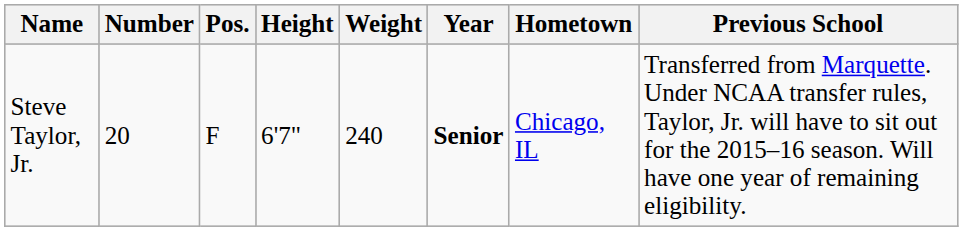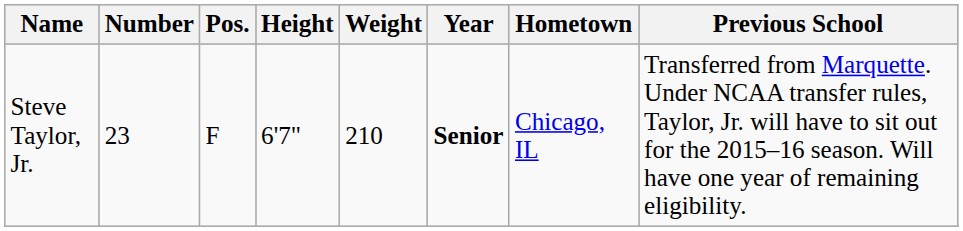 <table class="wikitable sortable" border="1">
 <tr>
 <th>Name</th>
 <th>Number</th>
 <th>Pos.</th>
 <th>Height</th>
 <th>Weight</th>
 <th>Year</th>
 <th>Hometown</th>
 <th class="unsortable">Previous School</th>
 </tr>
 <tr>
 <td>Steve Taylor, Jr.</td>
-<td>20</td>
+<td>23</td>
 <td>F</td>
 <td>6'7"</td>
-<td>240</td>
+<td>210</td>
 <td><strong>Senior</strong></td>
 <td><a href='#'>Chicago, IL</a></td>
 <td>Transferred from <a href='#'>Marquette</a>. Under NCAA transfer rules, Taylor, Jr. will have to sit out for the 2015–16 season. Will have one year of remaining eligibility.</td>
 </tr>
 </table>
